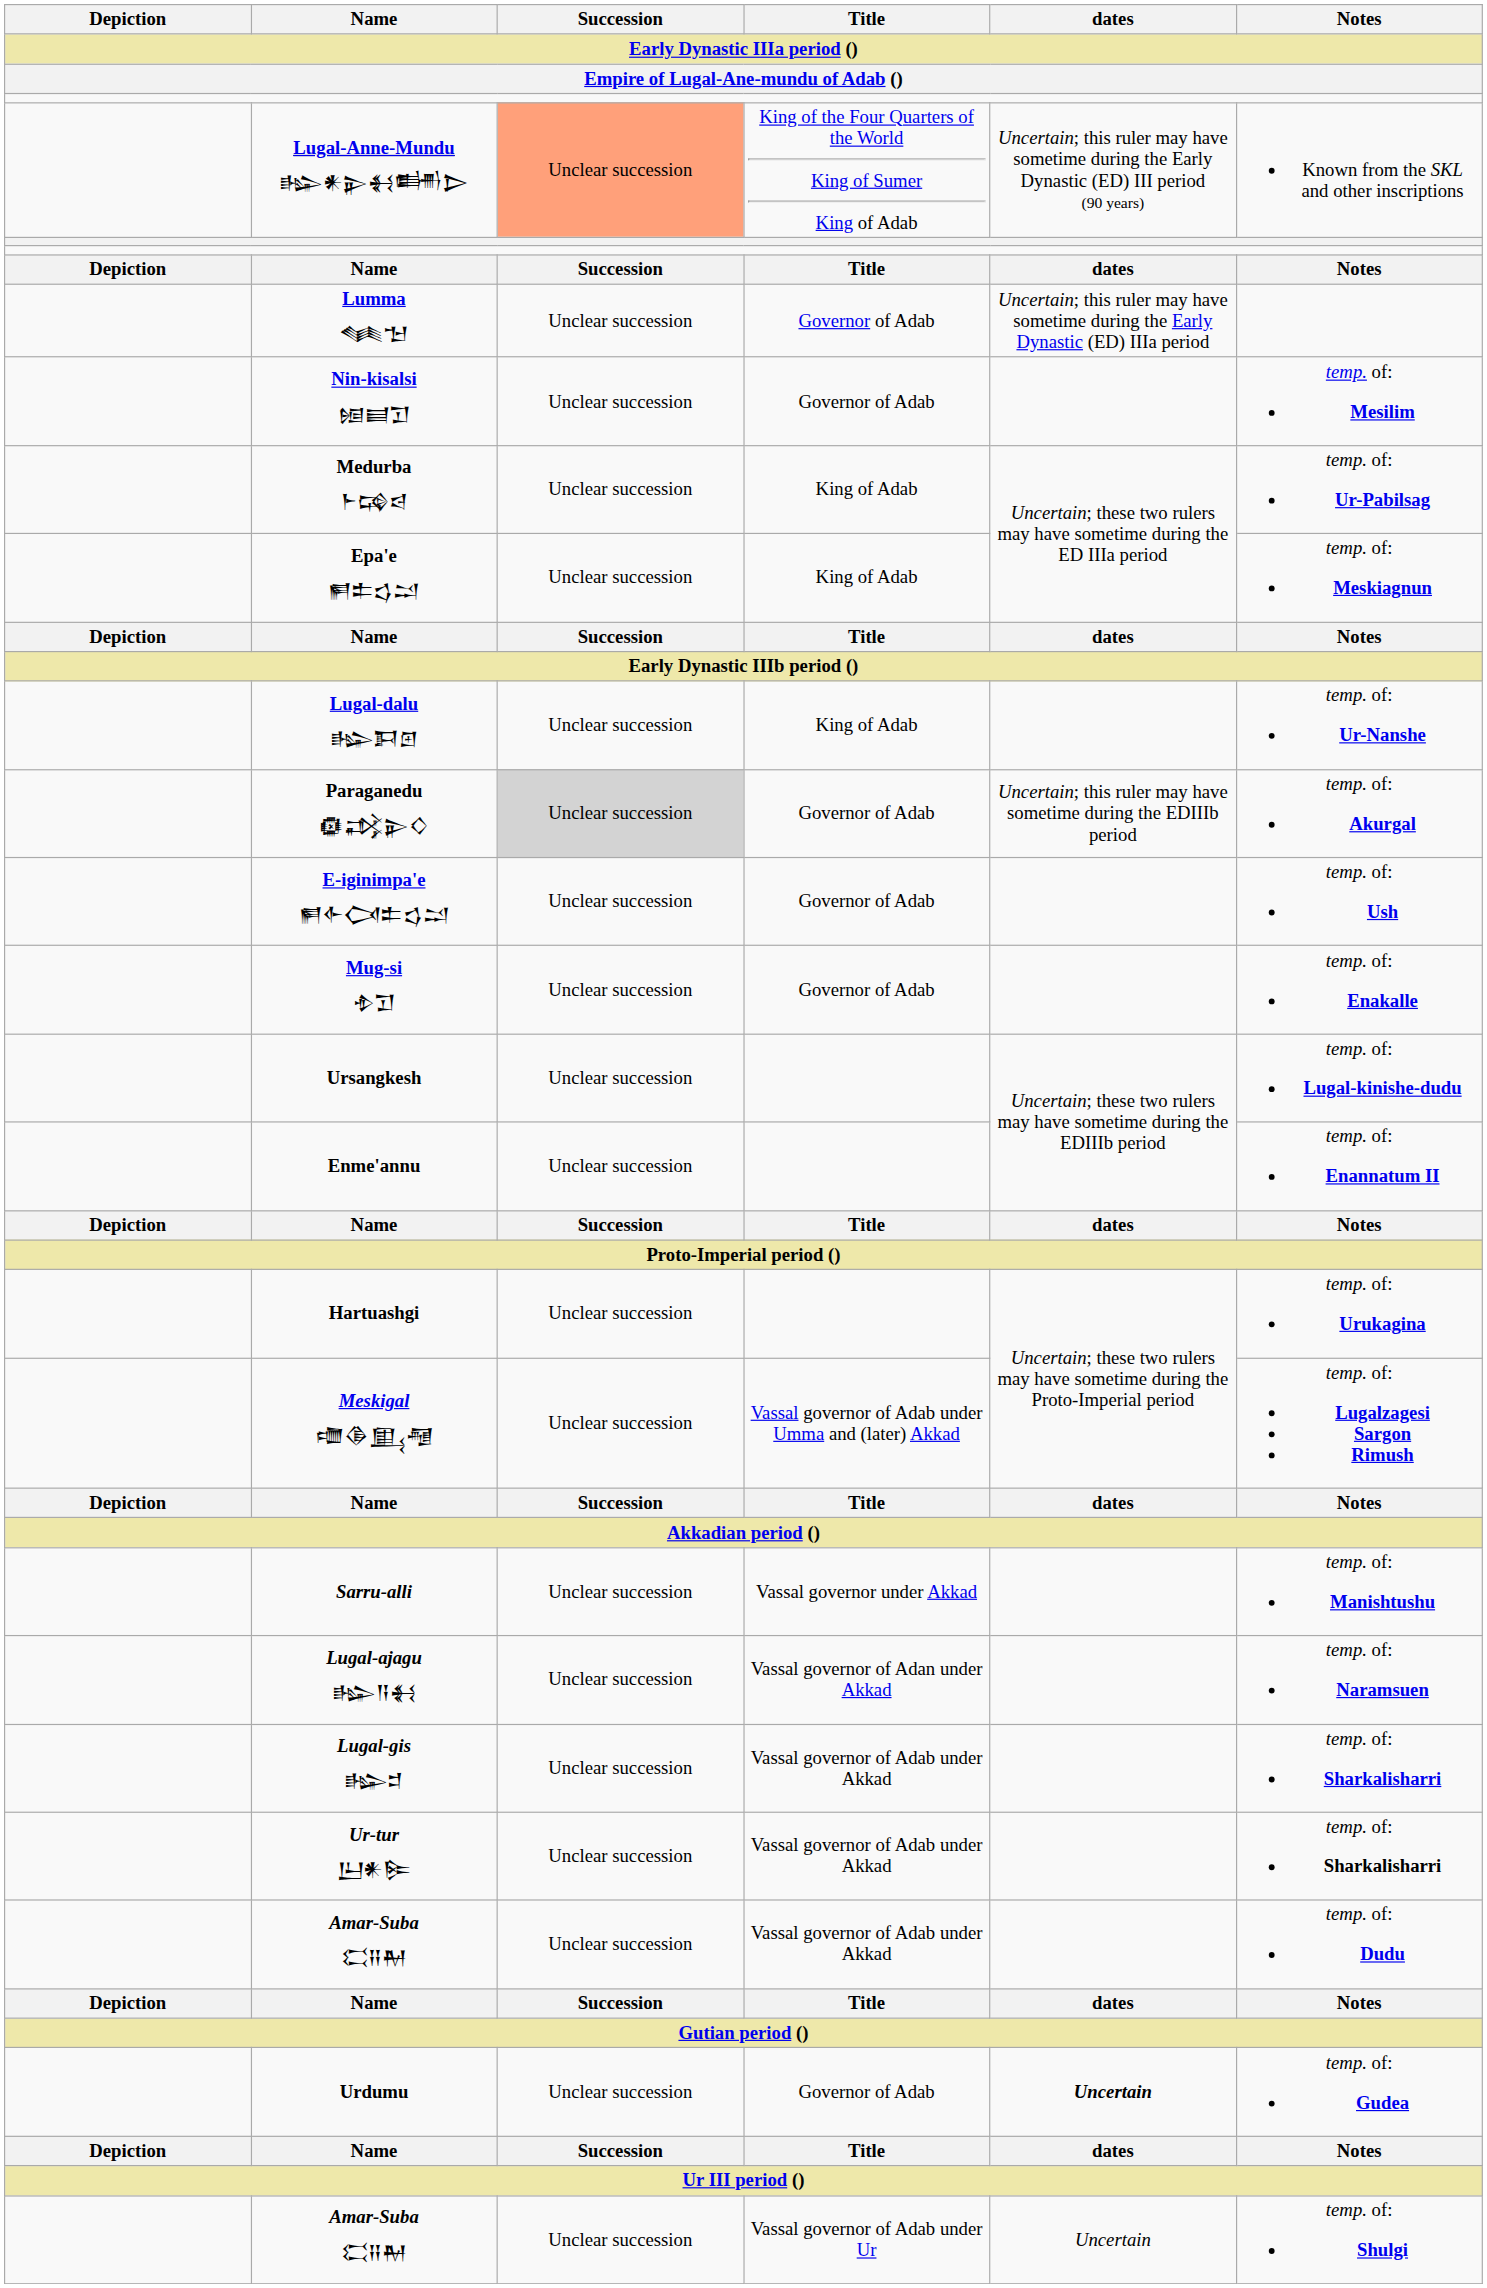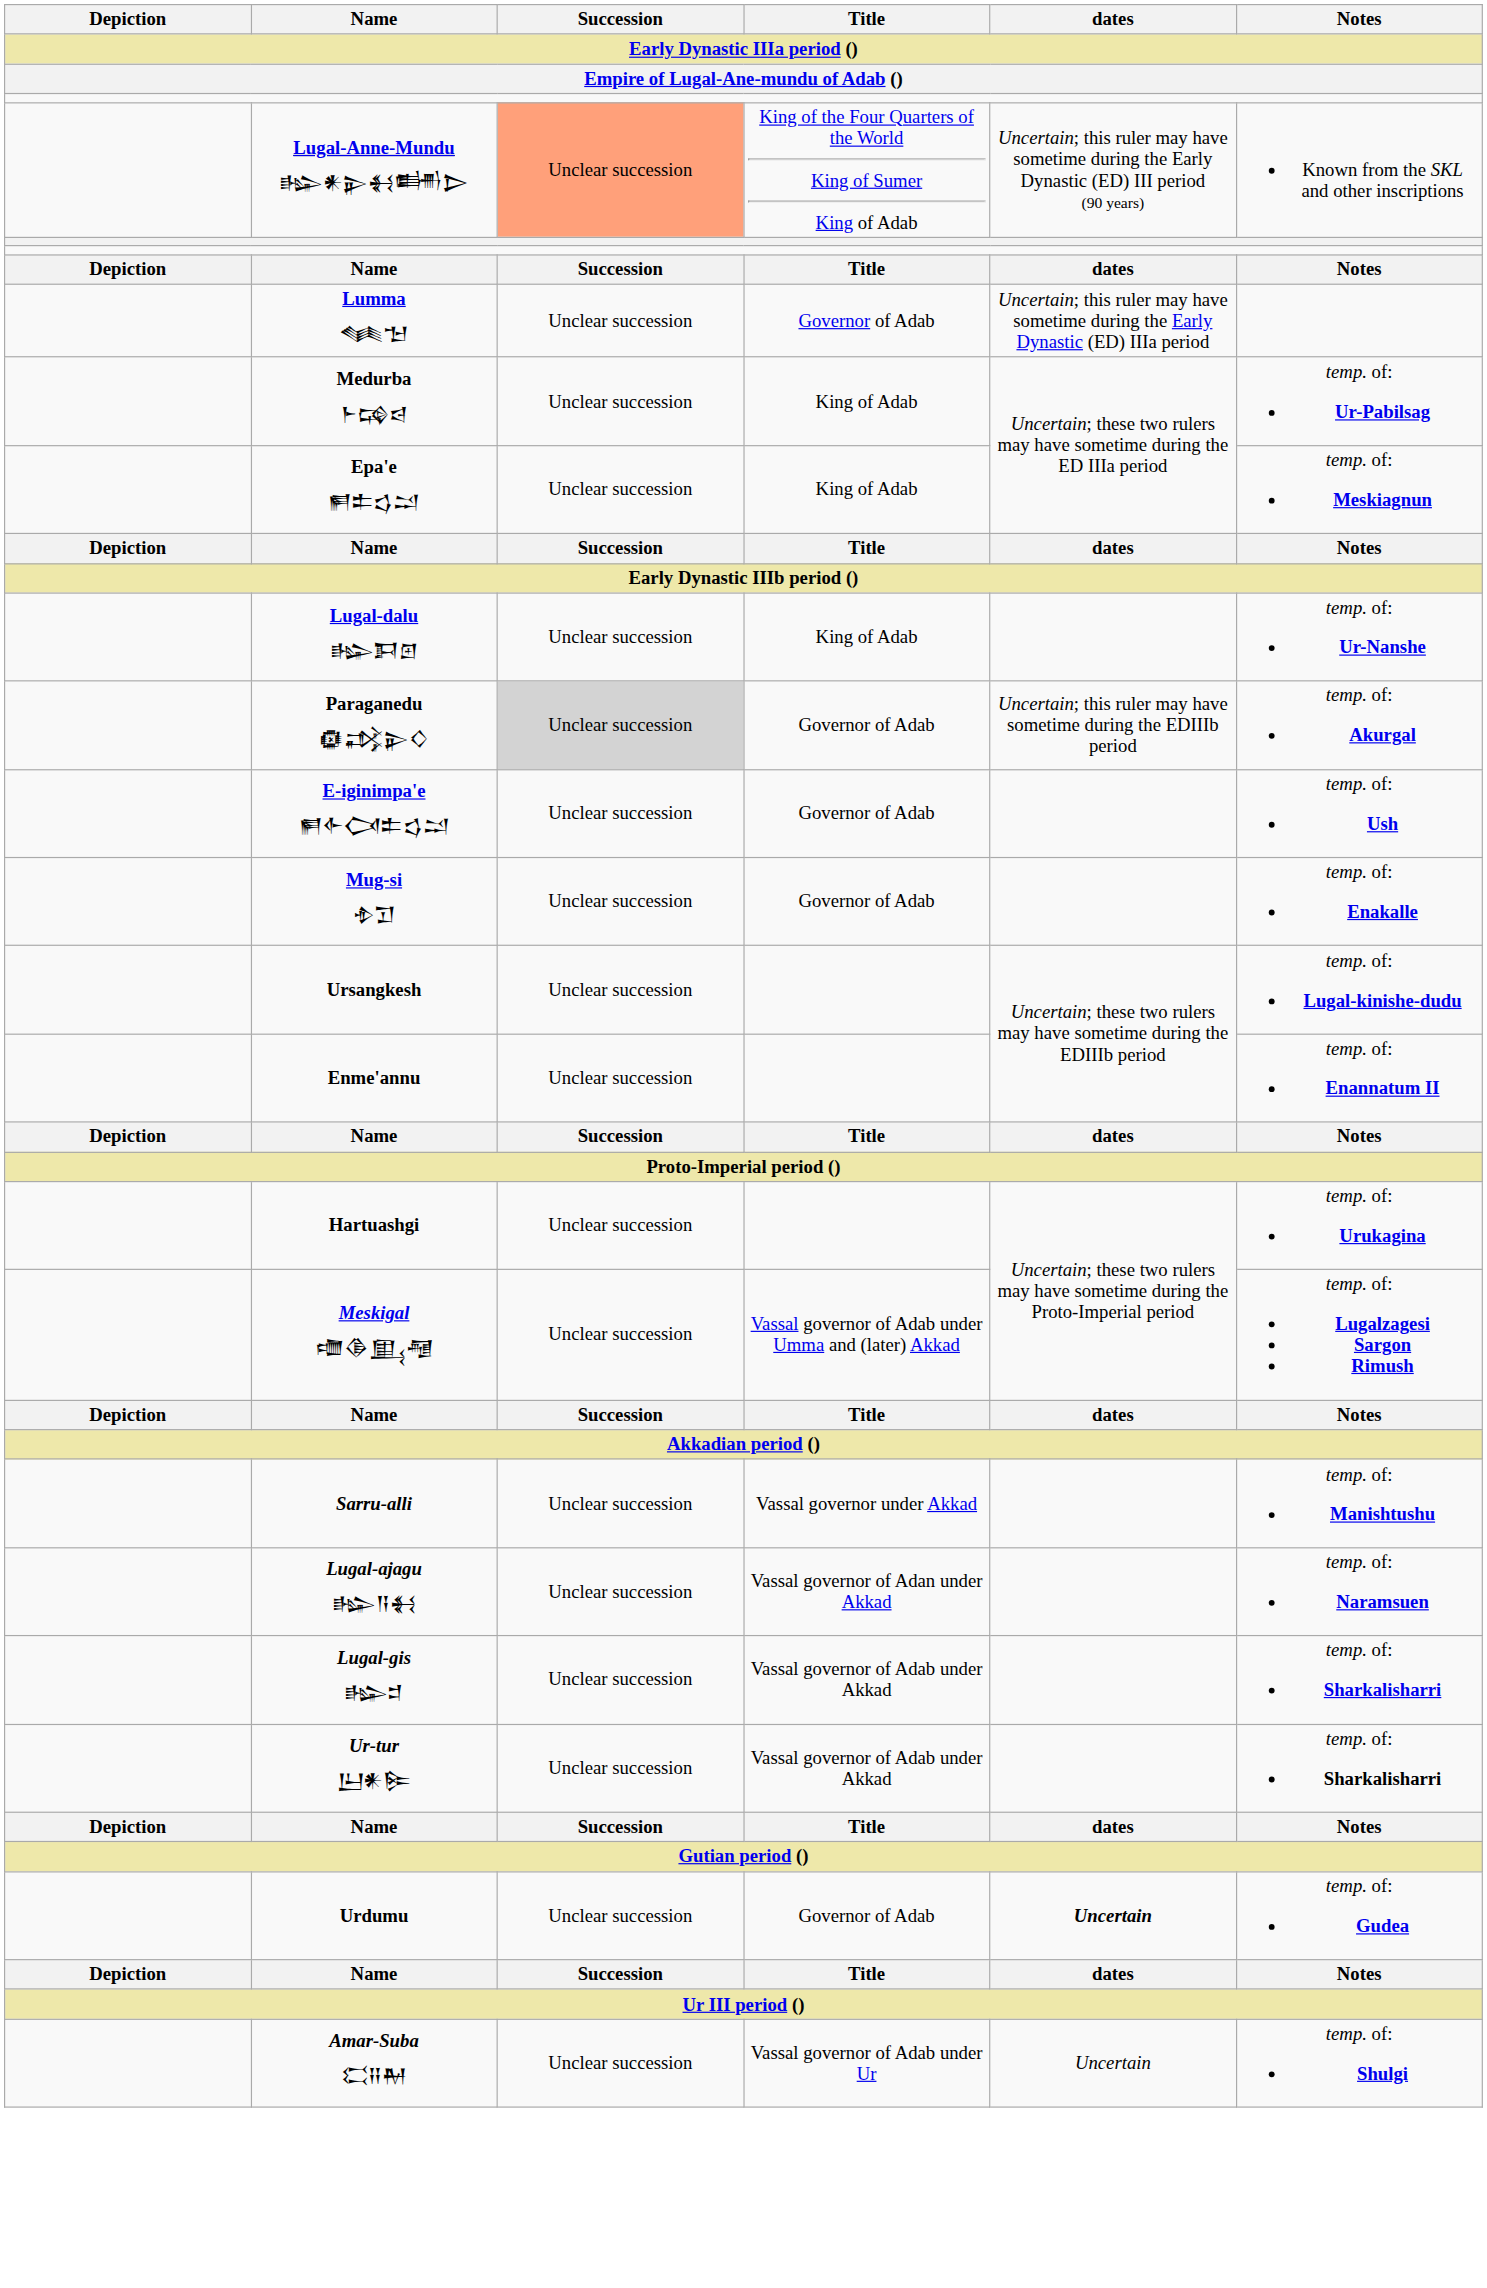 <table class="wikitable"border="1"style="width:100%;text-align:center">
 <tr>
 <th width="16.6666666667%">Depiction</th>
 <th width="16.6666666667%">Name</th>
 <th width="16.6666666667%">Succession</th>
 <th width="16.6666666667%">Title</th>
 <th width="16.6666666667%"> dates</th>
 <th width="16.6666666667%">Notes</th>
 </tr>
 <tr>
 <td colspan="6"align="center"style="background-color:palegoldenrod"><strong><a href='#'>Early Dynastic IIIa period</a> ()</strong></td>
 </tr>
 <tr>
 <th colspan="6"><a href='#'>Empire of Lugal-Ane-mundu of Adab</a> ()</th>
 </tr>
 <tr>
 <td colspan="6"align="left"></td>
 </tr>
 <tr>
 <td></td>
 <td><strong><u><a href='#'>Lugal-Anne-Mundu</a></u></strong><br>𒈗𒀭𒉌𒈬𒌦𒆕</td>
 <td style="background: lightsalmon;">Unclear succession</td>
 <td><a href='#'>King of the Four Quarters of the World</a><hr><a href='#'>King of Sumer</a><hr><a href='#'>King</a> of Adab</td>
 <td><em>Uncertain</em>; this ruler may have  sometime during the Early Dynastic (ED) III period<br><small>(90 years)</small></td>
 <td><br><ul><li>Known from the <em>SKL</em> and other inscriptions</li></ul></td>
 </tr>
 <tr>
 <th colspan="6"></th>
 </tr>
 <tr>
 <td colspan="6"align="left"></td>
 </tr>
 <tr>
 <th width="16.6666666667%">Depiction</th>
 <th width="16.6666666667%">Name</th>
 <th width="16.6666666667%">Succession</th>
 <th width="16.6666666667%">Title</th>
 <th width="16.6666666667%"> dates</th>
 <th width="16.6666666667%">Notes</th>
 </tr>
 <tr>
 <td></td>
 <td><strong><a href='#'>Lumma</a></strong><br>𒈝𒈠</td>
 <td>Unclear succession</td>
 <td><a href='#'>Governor</a> of Adab</td>
 <td><em>Uncertain</em>; this ruler may have  sometime during the <a href='#'>Early Dynastic</a> (ED) IIIa period</td>
 <td></td>
-</tr>
-<tr>
-<td></td>
-<td><strong><a href='#'>Nin-kisalsi</a></strong><br>𒎏𒆦𒋛</td>
-<td>Unclear succession</td>
-<td>Governor of Adab</td>
-<td></td>
-<td><em><a href='#'>temp.</a></em> of:<br><ul><li><strong><a href='#'>Mesilim</a></strong></li></ul></td>
 </tr>
 <tr>
 <td></td>
 <td><strong>Medurba</strong><br>𒈨𒄙𒁀</td>
 <td>Unclear succession</td>
 <td>King of Adab</td>
 <td rowspan="2"><em>Uncertain</em>; these two rulers may have  sometime during the ED IIIa period</td>
 <td><em>temp.</em> of:<br><ul><li><strong><a href='#'>Ur-Pabilsag</a></strong></li></ul></td>
 </tr>
 <tr>
 <td></td>
 <td><strong>Epa'e</strong><br>𒂍𒉺𒌓𒁺</td>
 <td>Unclear succession</td>
 <td>King of Adab</td>
 <td><em>temp.</em> of:<br><ul><li><strong><a href='#'>Meskiagnun</a></strong></li></ul></td>
 </tr>
 <tr>
 <th width="16.6666666667%">Depiction</th>
 <th width="16.6666666667%">Name</th>
 <th width="16.6666666667%">Succession</th>
 <th width="16.6666666667%">Title</th>
 <th width="16.6666666667%"> dates</th>
 <th width="16.6666666667%">Notes</th>
 </tr>
 <tr>
 <td colspan="6"align="center"style="background-color:palegoldenrod"><strong>Early Dynastic IIIb period ()</strong></td>
 </tr>
 <tr>
 <td></td>
 <td><strong><a href='#'>Lugal-dalu</a></strong><br>𒈗𒁕𒇻</td>
 <td>Unclear succession</td>
 <td>King of Adab</td>
 <td></td>
 <td><em>temp.</em> of:<br><ul><li><strong><a href='#'>Ur-Nanshe</a></strong></li></ul></td>
 </tr>
 <tr>
 <td></td>
 <td><strong>Paraganedu</strong><br>𒁈𒃶𒉌𒄭</td>
 <td style="background: lightgrey;">Unclear succession</td>
 <td>Governor of Adab</td>
 <td><em>Uncertain</em>; this ruler may have  sometime during the EDIIIb period</td>
 <td><em>temp.</em> of:<br><ul><li><strong><a href='#'>Akurgal</a></strong></li></ul></td>
 </tr>
 <tr>
 <td></td>
 <td><strong><a href='#'>E-iginimpa'e</a></strong><br>𒂍𒅆𒉏𒉺𒌓𒁺</td>
 <td>Unclear succession</td>
 <td>Governor of Adab</td>
 <td></td>
 <td><em>temp.</em> of:<br><ul><li><strong><a href='#'>Ush</a></strong></li></ul></td>
 </tr>
 <tr>
 <td></td>
 <td><strong><a href='#'>Mug-si</a></strong><br>𒈮𒋛</td>
 <td>Unclear succession</td>
 <td>Governor of Adab</td>
 <td></td>
 <td><em>temp.</em> of:<br><ul><li><strong><a href='#'>Enakalle</a></strong></li></ul></td>
 </tr>
 <tr>
 <td></td>
 <td><strong>Ursangkesh</strong></td>
 <td>Unclear succession</td>
 <td></td>
 <td rowspan="2"><em>Uncertain</em>; these two rulers may have  sometime during the EDIIIb period</td>
 <td><em>temp.</em> of:<br><ul><li><strong><a href='#'>Lugal-kinishe-dudu</a></strong></li></ul></td>
 </tr>
 <tr>
 <td></td>
 <td><strong>Enme'annu</strong></td>
 <td>Unclear succession</td>
 <td></td>
 <td><em>temp.</em> of:<br><ul><li><strong><a href='#'>Enannatum II</a></strong></li></ul></td>
 </tr>
 <tr>
 <th width="16.6666666667%">Depiction</th>
 <th width="16.6666666667%">Name</th>
 <th width="16.6666666667%">Succession</th>
 <th width="16.6666666667%">Title</th>
 <th width="16.6666666667%"> dates</th>
 <th width="16.6666666667%">Notes</th>
 </tr>
 <tr>
 <td colspan="6"align="center"style="background-color:palegoldenrod"><strong>Proto-Imperial period ()</strong></td>
 </tr>
 <tr>
 <td></td>
 <td><strong>Hartuashgi</strong></td>
 <td>Unclear succession</td>
 <td></td>
 <td rowspan="2"><em>Uncertain</em>; these two rulers may have  sometime during the Proto-Imperial period</td>
 <td><em>temp.</em> of:<br><ul><li><strong><a href='#'>Urukagina</a></strong></li></ul></td>
 </tr>
 <tr>
 <td></td>
 <td><strong><em><a href='#'>Meskigal</a></em></strong><br>𒈩𒆠𒅅𒆷</td>
 <td>Unclear succession</td>
 <td><a href='#'>Vassal</a> governor of Adab under <a href='#'>Umma</a> and (later) <a href='#'>Akkad</a></td>
 <td><em>temp.</em> of:<br><ul><li><strong><a href='#'>Lugalzagesi</a></strong></li><li><strong><a href='#'>Sargon</a></strong></li><li><strong><a href='#'>Rimush</a></strong></li></ul></td>
 </tr>
 <tr>
 <th width="16.6666666667%">Depiction</th>
 <th width="16.6666666667%">Name</th>
 <th width="16.6666666667%">Succession</th>
 <th width="16.6666666667%">Title</th>
 <th width="16.6666666667%"> dates</th>
 <th width="16.6666666667%">Notes</th>
 </tr>
 <tr>
 <td colspan="6"align="center"style="background-color:palegoldenrod"><strong><a href='#'>Akkadian period</a> ()</strong></td>
 </tr>
 <tr>
 <td></td>
 <td><strong><em>Sarru-alli</em></strong></td>
 <td>Unclear succession</td>
 <td>Vassal governor under <a href='#'>Akkad</a></td>
 <td></td>
 <td><em>temp.</em> of:<br><ul><li><strong><a href='#'>Manishtushu</a></strong></li></ul></td>
 </tr>
 <tr>
 <td></td>
 <td><strong><em>Lugal-ajagu</em></strong><br>𒈗𒀀𒈬</td>
 <td>Unclear succession</td>
 <td>Vassal governor of Adan under <a href='#'>Akkad</a></td>
 <td></td>
 <td><em>temp.</em> of:<br><ul><li><strong><a href='#'>Naramsuen</a></strong></li></ul></td>
 </tr>
 <tr>
 <td></td>
 <td><strong><em>Lugal-gis</em></strong><br>𒈗𒄑</td>
 <td>Unclear succession</td>
 <td>Vassal governor of Adab under Akkad</td>
 <td></td>
 <td><em>temp.</em> of:<br><ul><li><strong><a href='#'>Sharkalisharri</a></strong></li></ul></td>
 </tr>
 <tr>
 <td></td>
 <td><strong><em>Ur-tur</em></strong><br>𒌨𒀭𒌉</td>
 <td>Unclear succession</td>
 <td>Vassal governor of Adab under Akkad</td>
 <td></td>
 <td><em>temp.</em> of:<br><ul><li><strong>Sharkalisharri</strong></li></ul></td>
 </tr>
 <tr>
-<td></td>
-<td><strong><em>Amar-Suba</em></strong><br>𒀫𒍝𒈹</td>
-<td>Unclear succession</td>
-<td>Vassal governor of Adab under Akkad</td>
-<td></td>
-<td><em>temp.</em> of:<br><ul><li><strong><a href='#'>Dudu</a></strong></li></ul></td>
-</tr>
-<tr>
 <th width="16.6666666667%">Depiction</th>
 <th width="16.6666666667%">Name</th>
 <th width="16.6666666667%">Succession</th>
 <th width="16.6666666667%">Title</th>
 <th width="16.6666666667%"> dates</th>
 <th width="16.6666666667%">Notes</th>
 </tr>
 <tr>
 <td colspan="6"align="center"style="background-color:palegoldenrod"><strong><a href='#'>Gutian period</a> ()</strong></td>
 </tr>
 <tr>
 <td></td>
 <td><strong>Urdumu</strong></td>
 <td>Unclear succession</td>
 <td>Governor of Adab</td>
 <td><strong><em>Uncertain</em></strong></td>
 <td><em>temp.</em> of:<br><ul><li><strong><a href='#'>Gudea</a></strong></li></ul></td>
 </tr>
 <tr>
 <th width="16.6666666667%">Depiction</th>
 <th width="16.6666666667%">Name</th>
 <th width="16.6666666667%">Succession</th>
 <th width="16.6666666667%">Title</th>
 <th width="16.6666666667%"> dates</th>
 <th width="16.6666666667%">Notes</th>
 </tr>
 <tr>
 <td colspan="6"align="center"style="background-color:palegoldenrod"><strong><a href='#'>Ur III period</a> ()</strong></td>
 </tr>
 <tr>
 <td></td>
 <td><strong><em>Amar-Suba</em></strong><br>𒀫𒍝𒈹</td>
 <td>Unclear succession</td>
 <td>Vassal governor of Adab under <a href='#'>Ur</a></td>
 <td><em>Uncertain</em></td>
 <td><em>temp.</em> of:<br><ul><li><strong><a href='#'>Shulgi</a></strong></li></ul></td>
 </tr>
 </table>
